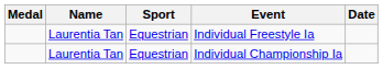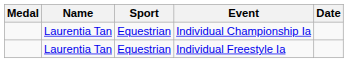 <table class="wikitable sortable" style="font-size: 95%">
 <tr>
 <th>Medal</th>
 <th>Name</th>
 <th>Sport</th>
 <th>Event</th>
 <th>Date</th>
 </tr>
 <tr>
 <td></td>
 <td><a href='#'>Laurentia Tan</a></td>
 <td><a href='#'>Equestrian</a></td>
-<td><a href='#'>Individual Freestyle Ia</a></td>
+<td><a href='#'>Individual Championship Ia</a></td>
 <td></td>
 </tr>
 <tr>
 <td></td>
 <td><a href='#'>Laurentia Tan</a></td>
 <td><a href='#'>Equestrian</a></td>
-<td><a href='#'>Individual Championship Ia</a></td>
+<td><a href='#'>Individual Freestyle Ia</a></td>
 <td></td>
 </tr>
 </table>
